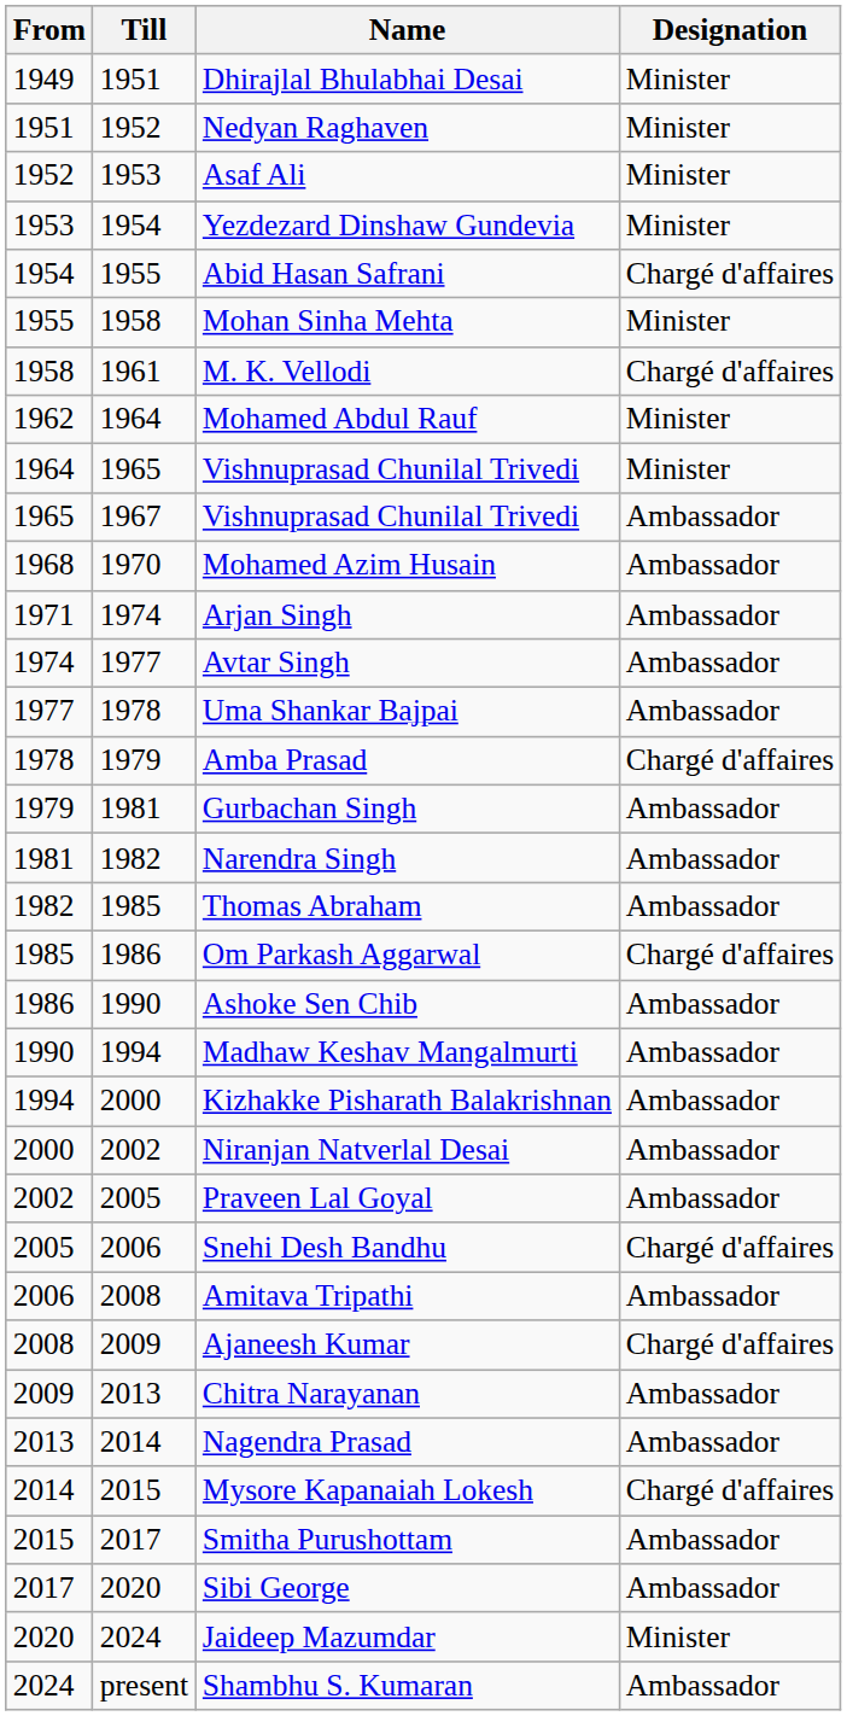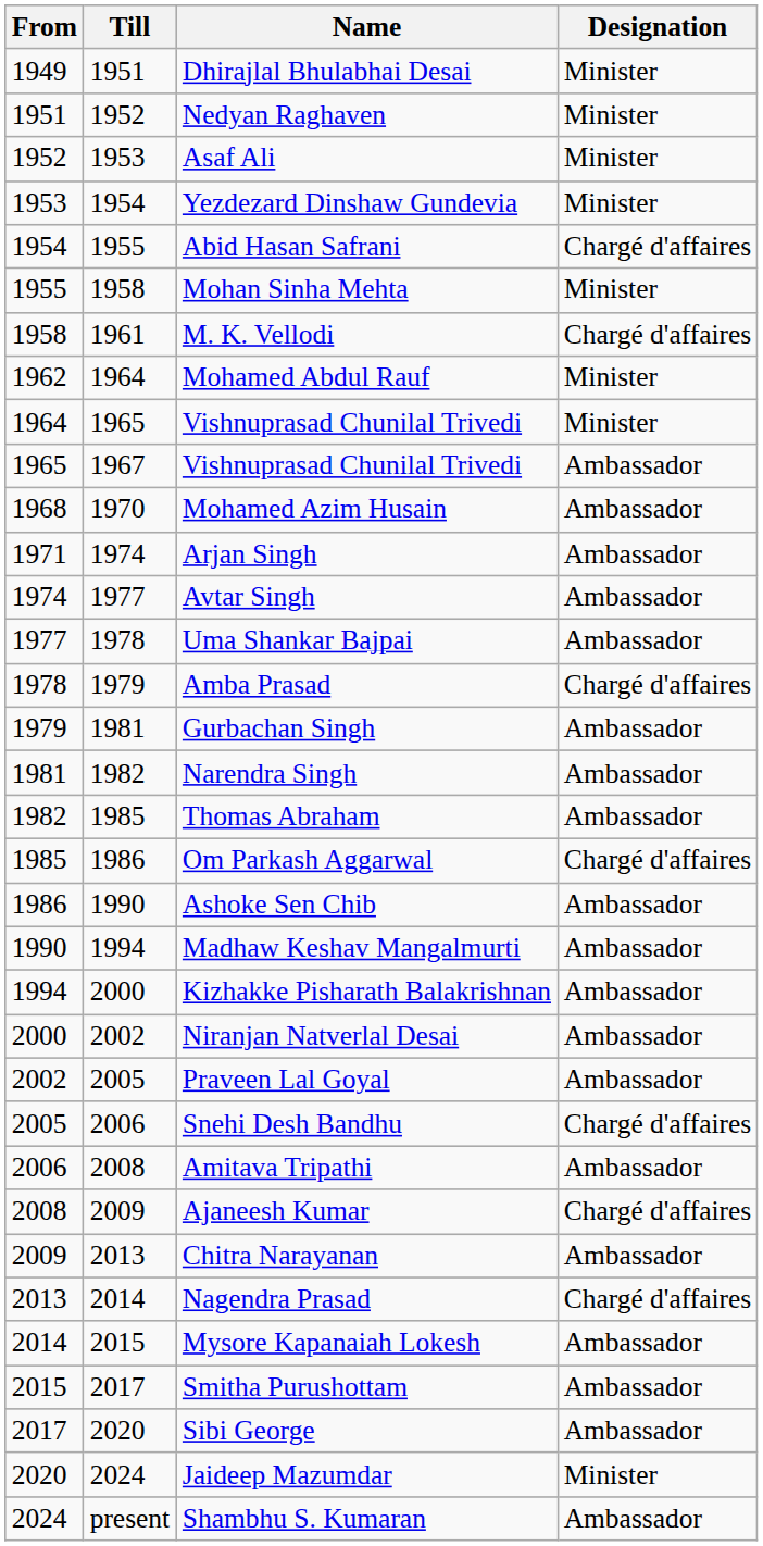 <table class="wikitable">
 <tr>
 <th>From</th>
 <th>Till</th>
 <th>Name</th>
 <th>Designation</th>
 </tr>
 <tr>
 <td>1949</td>
 <td>1951</td>
 <td><a href='#'>Dhirajlal Bhulabhai Desai</a></td>
 <td>Minister</td>
 </tr>
 <tr>
 <td>1951</td>
 <td>1952</td>
 <td><a href='#'>Nedyan Raghaven</a></td>
 <td>Minister</td>
 </tr>
 <tr>
 <td>1952</td>
 <td>1953</td>
 <td><a href='#'>Asaf Ali</a></td>
 <td>Minister</td>
 </tr>
 <tr>
 <td>1953</td>
 <td>1954</td>
 <td><a href='#'>Yezdezard Dinshaw Gundevia</a></td>
 <td>Minister</td>
 </tr>
 <tr>
 <td>1954</td>
 <td>1955</td>
 <td><a href='#'>Abid Hasan Safrani</a></td>
 <td>Chargé d'affaires</td>
 </tr>
 <tr>
 <td>1955</td>
 <td>1958</td>
 <td><a href='#'>Mohan Sinha Mehta</a></td>
 <td>Minister</td>
 </tr>
 <tr>
 <td>1958</td>
 <td>1961</td>
 <td><a href='#'>M. K. Vellodi</a></td>
 <td>Chargé d'affaires</td>
 </tr>
 <tr>
 <td>1962</td>
 <td>1964</td>
 <td><a href='#'>Mohamed Abdul Rauf</a></td>
 <td>Minister</td>
 </tr>
 <tr>
 <td>1964</td>
 <td>1965</td>
 <td><a href='#'>Vishnuprasad Chunilal Trivedi</a></td>
 <td>Minister</td>
 </tr>
 <tr>
 <td>1965</td>
 <td>1967</td>
 <td><a href='#'>Vishnuprasad Chunilal Trivedi</a></td>
 <td>Ambassador</td>
 </tr>
 <tr>
 <td>1968</td>
 <td>1970</td>
 <td><a href='#'>Mohamed Azim Husain</a></td>
 <td>Ambassador</td>
 </tr>
 <tr>
 <td>1971</td>
 <td>1974</td>
 <td><a href='#'>Arjan Singh</a></td>
 <td>Ambassador</td>
 </tr>
 <tr>
 <td>1974</td>
 <td>1977</td>
 <td><a href='#'>Avtar Singh</a></td>
 <td>Ambassador</td>
 </tr>
 <tr>
 <td>1977</td>
 <td>1978</td>
 <td><a href='#'>Uma Shankar Bajpai</a></td>
 <td>Ambassador</td>
 </tr>
 <tr>
 <td>1978</td>
 <td>1979</td>
 <td><a href='#'>Amba Prasad</a></td>
 <td>Chargé d'affaires</td>
 </tr>
 <tr>
 <td>1979</td>
 <td>1981</td>
 <td><a href='#'>Gurbachan Singh</a></td>
 <td>Ambassador</td>
 </tr>
 <tr>
 <td>1981</td>
 <td>1982</td>
 <td><a href='#'>Narendra Singh</a></td>
 <td>Ambassador</td>
 </tr>
 <tr>
 <td>1982</td>
 <td>1985</td>
 <td><a href='#'>Thomas Abraham</a></td>
 <td>Ambassador</td>
 </tr>
 <tr>
 <td>1985</td>
 <td>1986</td>
 <td><a href='#'>Om Parkash Aggarwal</a></td>
 <td>Chargé d'affaires</td>
 </tr>
 <tr>
 <td>1986</td>
 <td>1990</td>
 <td><a href='#'>Ashoke Sen Chib</a></td>
 <td>Ambassador</td>
 </tr>
 <tr>
 <td>1990</td>
 <td>1994</td>
 <td><a href='#'>Madhaw Keshav Mangalmurti</a></td>
 <td>Ambassador</td>
 </tr>
 <tr>
 <td>1994</td>
 <td>2000</td>
 <td><a href='#'>Kizhakke Pisharath Balakrishnan</a></td>
 <td>Ambassador</td>
 </tr>
 <tr>
 <td>2000</td>
 <td>2002</td>
 <td><a href='#'>Niranjan Natverlal Desai</a></td>
 <td>Ambassador</td>
 </tr>
 <tr>
 <td>2002</td>
 <td>2005</td>
 <td><a href='#'>Praveen Lal Goyal</a></td>
 <td>Ambassador</td>
 </tr>
 <tr>
 <td>2005</td>
 <td>2006</td>
 <td><a href='#'>Snehi Desh Bandhu</a></td>
 <td>Chargé d'affaires</td>
 </tr>
 <tr>
 <td>2006</td>
 <td>2008</td>
 <td><a href='#'>Amitava Tripathi</a></td>
 <td>Ambassador</td>
 </tr>
 <tr>
 <td>2008</td>
 <td>2009</td>
 <td><a href='#'>Ajaneesh Kumar</a></td>
 <td>Chargé d'affaires</td>
 </tr>
 <tr>
 <td>2009</td>
 <td>2013</td>
 <td><a href='#'>Chitra Narayanan</a></td>
 <td>Ambassador</td>
 </tr>
 <tr>
 <td>2013</td>
 <td>2014</td>
 <td><a href='#'>Nagendra Prasad</a></td>
-<td>Ambassador</td>
+<td>Chargé d'affaires</td>
 </tr>
 <tr>
 <td>2014</td>
 <td>2015</td>
 <td><a href='#'>Mysore Kapanaiah Lokesh</a></td>
-<td>Chargé d'affaires</td>
+<td>Ambassador</td>
 </tr>
 <tr>
 <td>2015</td>
 <td>2017</td>
 <td><a href='#'>Smitha Purushottam</a></td>
 <td>Ambassador</td>
 </tr>
 <tr>
 <td>2017</td>
 <td>2020</td>
 <td><a href='#'>Sibi George</a></td>
 <td>Ambassador</td>
 </tr>
 <tr>
 <td>2020</td>
 <td>2024</td>
 <td><a href='#'>Jaideep Mazumdar</a></td>
 <td>Minister</td>
 </tr>
 <tr>
 <td>2024</td>
 <td>present</td>
 <td><a href='#'>Shambhu S. Kumaran</a></td>
 <td>Ambassador</td>
 </tr>
 </table>
